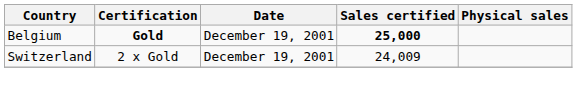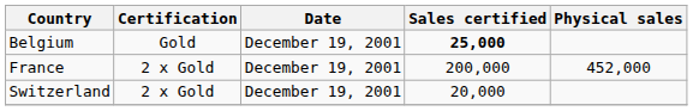 <table class="wikitable sortable">
 <tr>
 <th bgcolor="#ebf5ff">Country</th>
 <th bgcolor="#ebf5ff">Certification</th>
 <th bgcolor="#ebf5ff">Date</th>
 <th bgcolor="#ebf5ff">Sales certified</th>
 <th bgcolor="#ebf5ff">Physical sales</th>
 </tr>
 <tr>
 <td>Belgium</td>
-<td align="center"><strong>Gold</strong></td>
+<td align="center">Gold</td>
 <td align="center">December 19, 2001</td>
 <td align="center"><strong>25,000</strong></td>
 <td align="center"></td>
 </tr>
 <tr>
+<td>France</td>
+<td align="center">2 x Gold</td>
+<td align="center">December 19, 2001</td>
+<td align="center">200,000</td>
+<td align="center">452,000</td>
+</tr>
+<tr>
 <td>Switzerland</td>
 <td align="center">2 x Gold</td>
 <td align="center">December 19, 2001</td>
-<td align="center">24,009</td>
+<td align="center">20,000</td>
 <td align="center"></td>
 </tr>
 <tr>
 </tr>
 </table>
